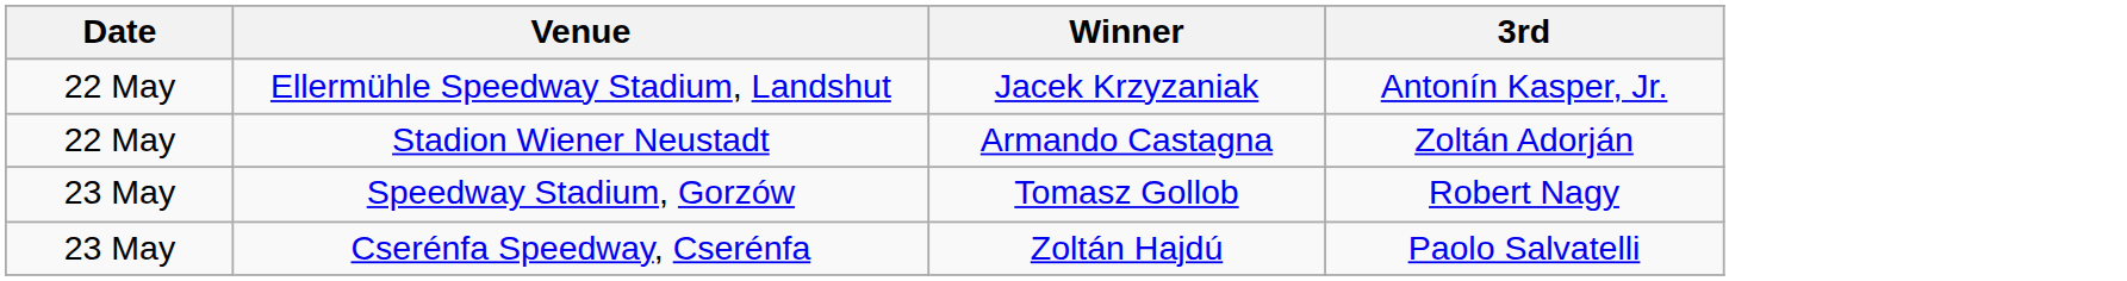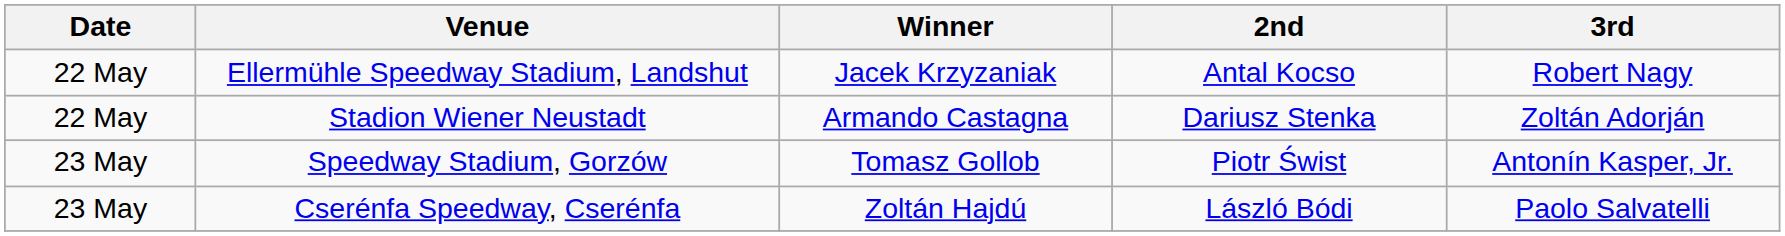 <table class="wikitable" style="text-align:center">
 <tr>
 <th width=100>Date</th>
 <th width=320>Venue</th>
 <th width=180>Winner</th>
+<th width=180>2nd</th>
 <th width=180>3rd</th>
 </tr>
 <tr>
 <td align=center>22 May</td>
 <td> <a href='#'>Ellermühle Speedway Stadium</a>, <a href='#'>Landshut</a></td>
 <td> <a href='#'>Jacek Krzyzaniak</a></td>
-<td> <a href='#'>Antonín Kasper, Jr.</a></td>
+<td> <a href='#'>Antal Kocso</a></td>
+<td> <a href='#'>Robert Nagy</a></td>
 </tr>
 <tr>
 <td align=center>22 May</td>
 <td> <a href='#'>Stadion Wiener Neustadt</a></td>
 <td> <a href='#'>Armando Castagna</a></td>
+<td> <a href='#'>Dariusz Stenka</a></td>
 <td> <a href='#'>Zoltán Adorján</a></td>
 </tr>
 <tr>
 <td align=center>23 May</td>
 <td> <a href='#'>Speedway Stadium</a>, <a href='#'>Gorzów</a></td>
 <td> <a href='#'>Tomasz Gollob</a></td>
-<td> <a href='#'>Robert Nagy</a></td>
+<td> <a href='#'>Piotr Świst</a></td>
+<td> <a href='#'>Antonín Kasper, Jr.</a></td>
 </tr>
 <tr>
 <td align=center>23 May</td>
 <td> <a href='#'>Cserénfa Speedway</a>, <a href='#'>Cserénfa</a></td>
 <td> <a href='#'>Zoltán Hajdú</a></td>
+<td> <a href='#'>László Bódi</a></td>
 <td> <a href='#'>Paolo Salvatelli</a></td>
 </tr>
 </table>
